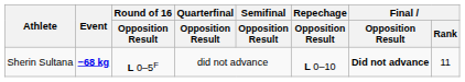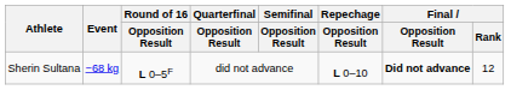 <table class=wikitable style=font-size:85%;text-align:center>
 <tr>
 <th rowspan="2">Athlete</th>
 <th rowspan="2">Event</th>
 <th>Round of 16</th>
 <th>Quarterfinal</th>
 <th>Semifinal</th>
 <th>Repechage</th>
 <th colspan=2>Final / </th>
 </tr>
 <tr style="font-size: 95%">
 <th>Opposition<br>Result</th>
 <th>Opposition<br>Result</th>
 <th>Opposition<br>Result</th>
 <th>Opposition<br>Result</th>
 <th>Opposition<br>Result</th>
 <th>Rank</th>
 </tr>
 <tr>
 <td align=left>Sherin Sultana</td>
-<td align=left><strong><a href='#'>−68 kg</a></strong></td>
+<td align=left><a href='#'>−68 kg</a></td>
 <td><br><strong>L</strong> 0–5<sup>F</sup></td>
 <td colspan=2>did not advance</td>
 <td><br><strong>L</strong> 0–10</td>
 <td><strong>Did not advance</strong></td>
-<td>11</td>
+<td>12</td>
 </tr>
 </table>
